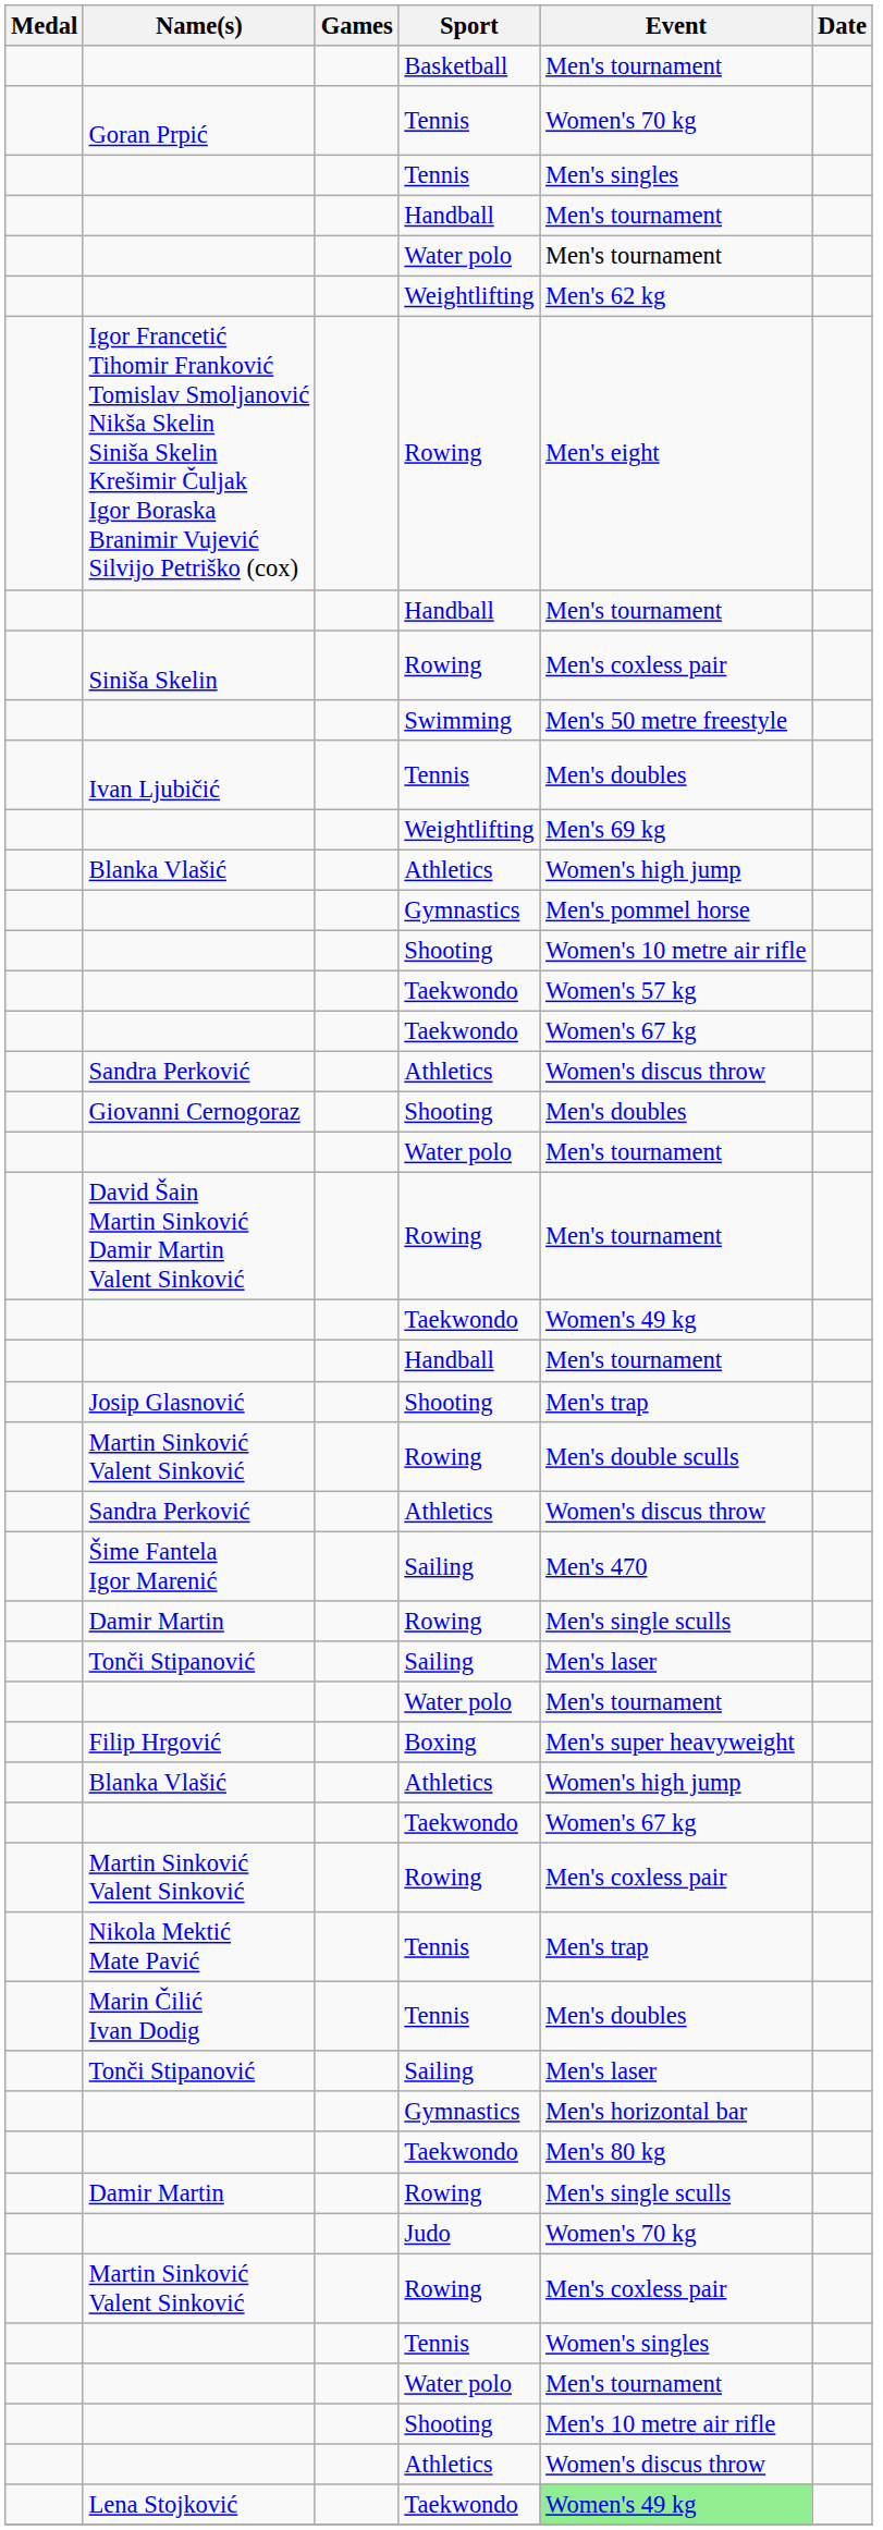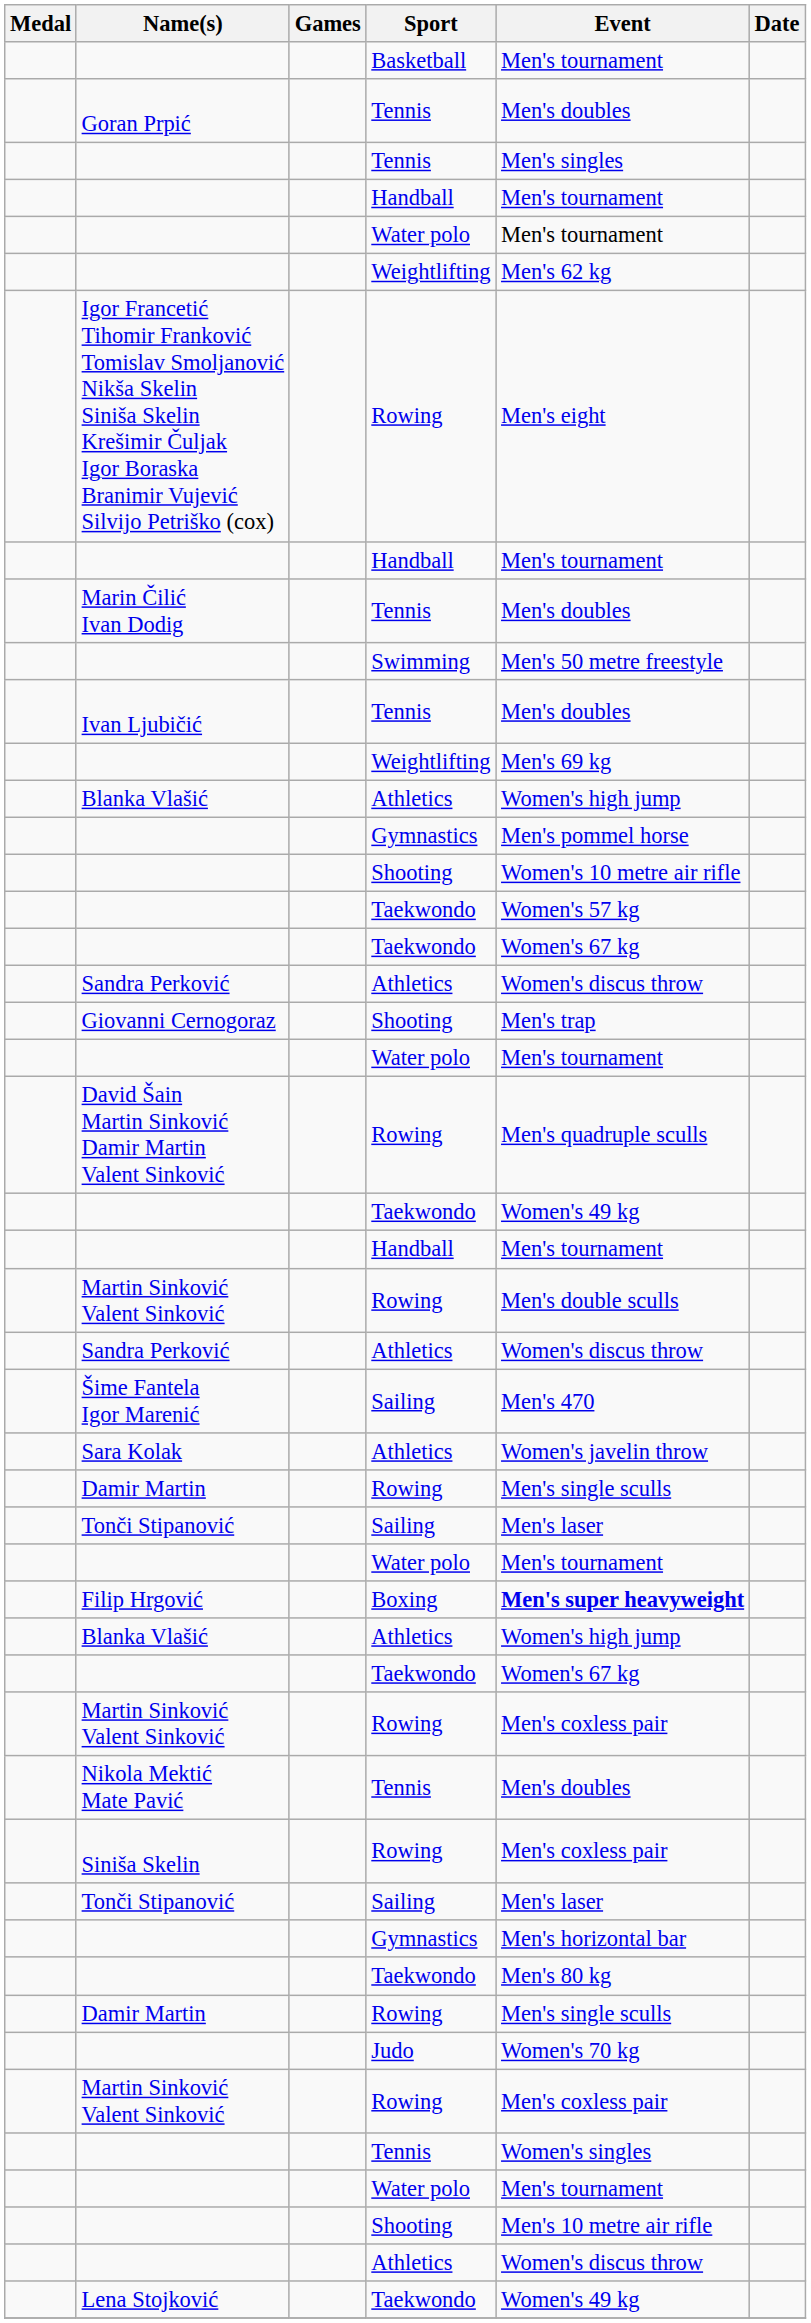 <table class="wikitable sortable" style="font-size: 95%;">
 <tr>
 <th>Medal</th>
 <th>Name(s)</th>
 <th>Games</th>
 <th>Sport</th>
 <th>Event</th>
 <th>Date</th>
 </tr>
 <tr>
 <td></td>
 <td></td>
 <td> </td>
 <td> <a href='#'>Basketball</a></td>
 <td><a href='#'>Men's tournament</a></td>
 <td></td>
 </tr>
 <tr>
 <td></td>
 <td><br> <a href='#'>Goran Prpić</a></td>
 <td> </td>
 <td> <a href='#'>Tennis</a></td>
-<td><a href='#'>Women's 70 kg</a></td>
+<td><a href='#'>Men's doubles</a></td>
 <td></td>
 </tr>
 <tr>
 <td></td>
 <td></td>
 <td> </td>
 <td> <a href='#'>Tennis</a></td>
 <td><a href='#'>Men's singles</a></td>
 <td></td>
 </tr>
 <tr>
 <td></td>
 <td></td>
 <td> </td>
 <td> <a href='#'>Handball</a></td>
 <td><a href='#'>Men's tournament</a></td>
 <td></td>
 </tr>
 <tr>
 <td></td>
 <td></td>
 <td> </td>
 <td> <a href='#'>Water polo</a></td>
 <td>Men's tournament</td>
 <td></td>
 </tr>
 <tr>
 <td></td>
 <td></td>
 <td> </td>
 <td> <a href='#'>Weightlifting</a></td>
 <td><a href='#'>Men's 62 kg</a></td>
 <td></td>
 </tr>
 <tr>
 <td></td>
 <td><a href='#'>Igor Francetić</a><br> <a href='#'>Tihomir Franković</a><br> <a href='#'>Tomislav Smoljanović</a><br> <a href='#'>Nikša Skelin</a><br> <a href='#'>Siniša Skelin</a><br> <a href='#'>Krešimir Čuljak</a><br> <a href='#'>Igor Boraska</a><br> <a href='#'>Branimir Vujević</a><br> <a href='#'>Silvijo Petriško</a> (cox)</td>
 <td> </td>
 <td> <a href='#'>Rowing</a></td>
 <td><a href='#'>Men's eight</a></td>
 <td></td>
 </tr>
 <tr>
 <td></td>
 <td></td>
 <td> </td>
 <td> <a href='#'>Handball</a></td>
 <td><a href='#'>Men's tournament</a></td>
 <td></td>
 </tr>
 <tr>
 <td></td>
-<td><br> <a href='#'>Siniša Skelin</a></td>
+<td><a href='#'>Marin Čilić</a><br> <a href='#'>Ivan Dodig</a></td>
 <td> </td>
-<td> <a href='#'>Rowing</a></td>
-<td><a href='#'>Men's coxless pair</a></td>
+<td> <a href='#'>Tennis</a></td>
+<td><a href='#'>Men's doubles</a></td>
 <td></td>
 </tr>
 <tr>
 <td></td>
 <td></td>
 <td> </td>
 <td> <a href='#'>Swimming</a></td>
 <td><a href='#'>Men's 50 metre freestyle</a></td>
 <td></td>
 </tr>
 <tr>
 <td></td>
 <td><br> <a href='#'>Ivan Ljubičić</a></td>
 <td> </td>
 <td> <a href='#'>Tennis</a></td>
 <td><a href='#'>Men's doubles</a></td>
 <td></td>
 </tr>
 <tr>
 <td></td>
 <td></td>
 <td> </td>
 <td> <a href='#'>Weightlifting</a></td>
 <td><a href='#'>Men's 69 kg</a></td>
 <td></td>
 </tr>
 <tr>
 <td></td>
 <td><a href='#'>Blanka Vlašić</a></td>
 <td> </td>
 <td> <a href='#'>Athletics</a></td>
 <td><a href='#'>Women's high jump</a></td>
 <td></td>
 </tr>
 <tr>
 <td></td>
 <td></td>
 <td> </td>
 <td> <a href='#'>Gymnastics</a></td>
 <td><a href='#'>Men's pommel horse</a></td>
 <td></td>
 </tr>
 <tr>
 <td></td>
 <td></td>
 <td> </td>
 <td> <a href='#'>Shooting</a></td>
 <td><a href='#'>Women's 10 metre air rifle</a></td>
 <td></td>
 </tr>
 <tr>
 <td></td>
 <td></td>
 <td> </td>
 <td> <a href='#'>Taekwondo</a></td>
 <td><a href='#'>Women's 57 kg</a></td>
 <td></td>
 </tr>
 <tr>
 <td></td>
 <td></td>
 <td> </td>
 <td> <a href='#'>Taekwondo</a></td>
 <td><a href='#'>Women's 67 kg</a></td>
 <td></td>
 </tr>
 <tr>
 <td></td>
 <td><a href='#'>Sandra Perković</a></td>
 <td> </td>
 <td> <a href='#'>Athletics</a></td>
 <td><a href='#'>Women's discus throw</a></td>
 <td></td>
 </tr>
 <tr>
 <td></td>
 <td><a href='#'>Giovanni Cernogoraz</a></td>
 <td> </td>
 <td> <a href='#'>Shooting</a></td>
-<td><a href='#'>Men's doubles</a></td>
+<td><a href='#'>Men's trap</a></td>
 <td></td>
 </tr>
 <tr>
 <td></td>
 <td></td>
 <td> </td>
 <td> <a href='#'>Water polo</a></td>
 <td><a href='#'>Men's tournament</a></td>
 <td></td>
 </tr>
 <tr>
 <td></td>
 <td><a href='#'>David Šain</a><br> <a href='#'>Martin Sinković</a><br> <a href='#'>Damir Martin</a><br> <a href='#'>Valent Sinković</a></td>
 <td> </td>
 <td> <a href='#'>Rowing</a></td>
-<td><a href='#'>Men's tournament</a></td>
+<td><a href='#'>Men's quadruple sculls</a></td>
 <td></td>
 </tr>
 <tr>
 <td></td>
 <td></td>
 <td> </td>
 <td> <a href='#'>Taekwondo</a></td>
 <td><a href='#'>Women's 49 kg</a></td>
 <td></td>
 </tr>
 <tr>
 <td></td>
 <td></td>
 <td> </td>
 <td> <a href='#'>Handball</a></td>
 <td><a href='#'>Men's tournament</a></td>
-<td></td>
-</tr>
-<tr>
-<td></td>
-<td><a href='#'>Josip Glasnović</a></td>
-<td> </td>
-<td> <a href='#'>Shooting</a></td>
-<td><a href='#'>Men's trap</a></td>
 <td></td>
 </tr>
 <tr>
 <td></td>
 <td><a href='#'>Martin Sinković</a><br> <a href='#'>Valent Sinković</a></td>
 <td> </td>
 <td> <a href='#'>Rowing</a></td>
 <td><a href='#'>Men's double sculls</a></td>
 <td></td>
 </tr>
 <tr>
 <td></td>
 <td><a href='#'>Sandra Perković</a></td>
 <td> </td>
 <td> <a href='#'>Athletics</a></td>
 <td><a href='#'>Women's discus throw</a></td>
 <td></td>
 </tr>
 <tr>
 <td></td>
 <td><a href='#'>Šime Fantela</a><br> <a href='#'>Igor Marenić</a></td>
 <td> </td>
 <td> <a href='#'>Sailing</a></td>
 <td><a href='#'>Men's 470</a></td>
+<td></td>
+</tr>
+<tr>
+<td></td>
+<td><a href='#'>Sara Kolak</a></td>
+<td> </td>
+<td> <a href='#'>Athletics</a></td>
+<td><a href='#'>Women's javelin throw</a></td>
 <td></td>
 </tr>
 <tr>
 <td></td>
 <td><a href='#'>Damir Martin</a></td>
 <td> </td>
 <td> <a href='#'>Rowing</a></td>
 <td><a href='#'>Men's single sculls</a></td>
 <td></td>
 </tr>
 <tr>
 <td></td>
 <td><a href='#'>Tonči Stipanović</a></td>
 <td> </td>
 <td> <a href='#'>Sailing</a></td>
 <td><a href='#'>Men's laser</a></td>
 <td></td>
 </tr>
 <tr>
 <td></td>
 <td></td>
 <td> </td>
 <td> <a href='#'>Water polo</a></td>
 <td><a href='#'>Men's tournament</a></td>
 <td></td>
 </tr>
 <tr>
 <td></td>
 <td><a href='#'>Filip Hrgović</a></td>
 <td> </td>
 <td> <a href='#'>Boxing</a></td>
-<td><a href='#'>Men's super heavyweight</a></td>
+<td><strong><a href='#'>Men's super heavyweight</a></strong></td>
 <td></td>
 </tr>
 <tr>
 <td></td>
 <td><a href='#'>Blanka Vlašić</a></td>
 <td> </td>
 <td> <a href='#'>Athletics</a></td>
 <td><a href='#'>Women's high jump</a></td>
 <td></td>
 </tr>
 <tr>
 <td></td>
 <td></td>
 <td> </td>
 <td> <a href='#'>Taekwondo</a></td>
 <td><a href='#'>Women's 67 kg</a></td>
 <td></td>
 </tr>
 <tr>
 <td></td>
 <td><a href='#'>Martin Sinković</a><br> <a href='#'>Valent Sinković</a></td>
 <td> </td>
 <td> <a href='#'>Rowing</a></td>
 <td><a href='#'>Men's coxless pair</a></td>
 <td></td>
 </tr>
 <tr>
 <td></td>
 <td><a href='#'>Nikola Mektić</a><br> <a href='#'>Mate Pavić</a></td>
 <td> </td>
 <td> <a href='#'>Tennis</a></td>
-<td><a href='#'>Men's trap</a></td>
+<td><a href='#'>Men's doubles</a></td>
 <td></td>
 </tr>
 <tr>
 <td></td>
-<td><a href='#'>Marin Čilić</a><br> <a href='#'>Ivan Dodig</a></td>
+<td><br> <a href='#'>Siniša Skelin</a></td>
 <td> </td>
-<td> <a href='#'>Tennis</a></td>
-<td><a href='#'>Men's doubles</a></td>
+<td> <a href='#'>Rowing</a></td>
+<td><a href='#'>Men's coxless pair</a></td>
 <td></td>
 </tr>
 <tr>
 <td></td>
 <td><a href='#'>Tonči Stipanović</a></td>
 <td> </td>
 <td> <a href='#'>Sailing</a></td>
 <td><a href='#'>Men's laser</a></td>
 <td></td>
 </tr>
 <tr>
 <td></td>
 <td></td>
 <td> </td>
 <td> <a href='#'>Gymnastics</a></td>
 <td><a href='#'>Men's horizontal bar</a></td>
 <td></td>
 </tr>
 <tr>
 <td></td>
 <td></td>
 <td> </td>
 <td> <a href='#'>Taekwondo</a></td>
 <td><a href='#'>Men's 80 kg</a></td>
 <td></td>
 </tr>
 <tr>
 <td></td>
 <td><a href='#'>Damir Martin</a></td>
 <td> </td>
 <td> <a href='#'>Rowing</a></td>
 <td><a href='#'>Men's single sculls</a></td>
 <td></td>
 </tr>
 <tr>
 <td></td>
 <td></td>
 <td> </td>
 <td> <a href='#'>Judo</a></td>
 <td><a href='#'>Women's 70 kg</a></td>
 <td></td>
 </tr>
 <tr>
 <td></td>
 <td><a href='#'>Martin Sinković</a><br> <a href='#'>Valent Sinković</a></td>
 <td> </td>
 <td> <a href='#'>Rowing</a></td>
 <td><a href='#'>Men's coxless pair</a></td>
 <td></td>
 </tr>
 <tr>
 <td></td>
 <td></td>
 <td> </td>
 <td> <a href='#'>Tennis</a></td>
 <td><a href='#'>Women's singles</a></td>
 <td></td>
 </tr>
 <tr>
 <td></td>
 <td></td>
 <td> </td>
 <td> <a href='#'>Water polo</a></td>
 <td><a href='#'>Men's tournament</a></td>
 <td></td>
 </tr>
 <tr>
 <td></td>
 <td></td>
 <td> </td>
 <td> <a href='#'>Shooting</a></td>
 <td><a href='#'>Men's 10 metre air rifle</a></td>
 <td></td>
 </tr>
 <tr>
 <td></td>
 <td></td>
 <td> </td>
 <td> <a href='#'>Athletics</a></td>
 <td><a href='#'>Women's discus throw</a></td>
 <td></td>
 </tr>
 <tr>
 <td></td>
 <td><a href='#'>Lena Stojković</a></td>
 <td> </td>
 <td> <a href='#'>Taekwondo</a></td>
-<td style="background: lightgreen;"><a href='#'>Women's 49 kg</a></td>
+<td><a href='#'>Women's 49 kg</a></td>
 <td></td>
 </tr>
 <tr>
 </tr>
 </table>
